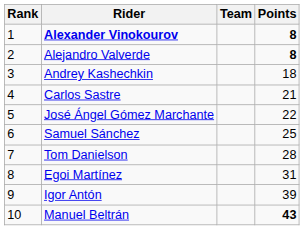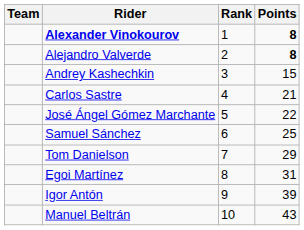 <table class="wikitable">
 <tr>
+<th>Team</th>
+<th>Rider</th>
 <th>Rank</th>
-<th>Rider</th>
-<th>Team</th>
 <th>Points</th>
 </tr>
 <tr>
+<td><strong></strong></td>
+<td> <strong><a href='#'>Alexander Vinokourov</a></strong></td>
 <td>1</td>
-<td> <strong><a href='#'>Alexander Vinokourov</a></strong></td>
-<td><strong></strong></td>
 <td align=right><strong>8</strong></td>
 </tr>
 <tr>
+<td></td>
+<td> <a href='#'>Alejandro Valverde</a></td>
 <td>2</td>
-<td> <a href='#'>Alejandro Valverde</a></td>
-<td></td>
 <td align=right><strong>8</strong></td>
 </tr>
 <tr>
+<td></td>
+<td> <a href='#'>Andrey Kashechkin</a></td>
 <td>3</td>
-<td> <a href='#'>Andrey Kashechkin</a></td>
-<td></td>
-<td align=right>18</td>
+<td align=right>15</td>
 </tr>
 <tr>
+<td></td>
+<td> <a href='#'>Carlos Sastre</a></td>
 <td>4</td>
-<td> <a href='#'>Carlos Sastre</a></td>
-<td></td>
 <td align=right>21</td>
 </tr>
 <tr>
+<td></td>
+<td> <a href='#'>José Ángel Gómez Marchante</a></td>
 <td>5</td>
-<td> <a href='#'>José Ángel Gómez Marchante</a></td>
-<td></td>
 <td align=right>22</td>
 </tr>
 <tr>
+<td></td>
+<td> <a href='#'>Samuel Sánchez</a></td>
 <td>6</td>
-<td> <a href='#'>Samuel Sánchez</a></td>
-<td></td>
 <td align=right>25</td>
 </tr>
 <tr>
+<td></td>
+<td> <a href='#'>Tom Danielson</a></td>
 <td>7</td>
-<td> <a href='#'>Tom Danielson</a></td>
-<td></td>
-<td align=right>28</td>
+<td align=right>29</td>
 </tr>
 <tr>
+<td></td>
+<td> <a href='#'>Egoi Martínez</a></td>
 <td>8</td>
-<td> <a href='#'>Egoi Martínez</a></td>
-<td></td>
 <td align=right>31</td>
 </tr>
 <tr>
+<td></td>
+<td> <a href='#'>Igor Antón</a></td>
 <td>9</td>
-<td> <a href='#'>Igor Antón</a></td>
-<td></td>
 <td align=right>39</td>
 </tr>
 <tr>
+<td></td>
+<td> <a href='#'>Manuel Beltrán</a></td>
 <td>10</td>
-<td> <a href='#'>Manuel Beltrán</a></td>
-<td></td>
-<td align=right><strong>43</strong></td>
+<td align=right>43</td>
 </tr>
 </table>
